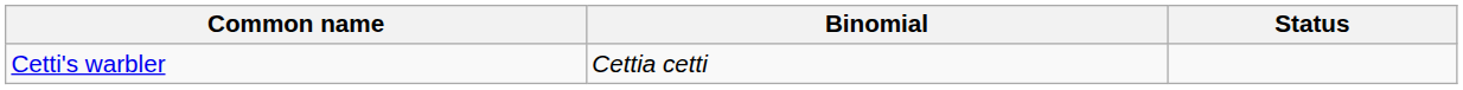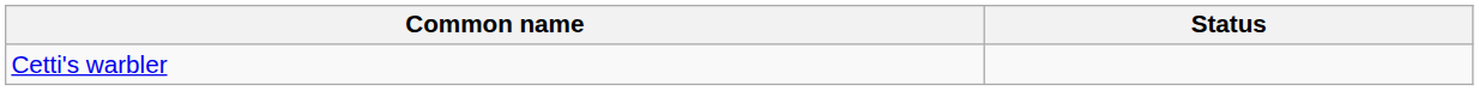 <table style="width:60%;" class="wikitable">
 <tr>
 <th width=40%>Common name</th>
-<th width=40%>Binomial</th>
 <th width=20%>Status</th>
 </tr>
 <tr>
 <td><a href='#'>Cetti's warbler</a></td>
-<td><em>Cettia cetti</em></td>
 <td></td>
 </tr>
 </table>
